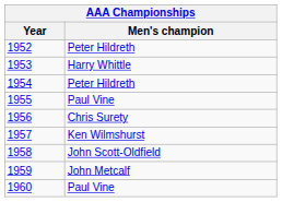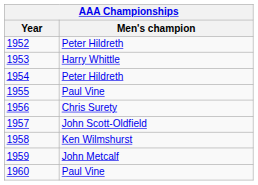 <table class="wikitable">
 <tr>
 <th colspan="2"><a href='#'>AAA Championships</a><br></th>
 </tr>
 <tr>
 <th width=80>Year</th>
 <th width=300>Men's champion</th>
 </tr>
 <tr>
 <td><a href='#'>1952</a></td>
 <td><a href='#'>Peter Hildreth</a></td>
 </tr>
 <tr>
 <td><a href='#'>1953</a></td>
 <td><a href='#'>Harry Whittle</a></td>
 </tr>
 <tr>
 <td><a href='#'>1954</a></td>
 <td><a href='#'>Peter Hildreth</a></td>
 </tr>
 <tr>
 <td><a href='#'>1955</a></td>
 <td><a href='#'>Paul Vine</a></td>
 </tr>
 <tr>
 <td><a href='#'>1956</a></td>
 <td><a href='#'>Chris Surety</a></td>
 </tr>
 <tr>
 <td><a href='#'>1957</a></td>
-<td><a href='#'>Ken Wilmshurst</a></td>
+<td><a href='#'>John Scott-Oldfield</a></td>
 </tr>
 <tr>
 <td><a href='#'>1958</a></td>
-<td><a href='#'>John Scott-Oldfield</a></td>
+<td><a href='#'>Ken Wilmshurst</a></td>
 </tr>
 <tr>
 <td><a href='#'>1959</a></td>
 <td><a href='#'>John Metcalf</a></td>
 </tr>
 <tr>
 <td><a href='#'>1960</a></td>
 <td><a href='#'>Paul Vine</a></td>
 </tr>
 </table>
